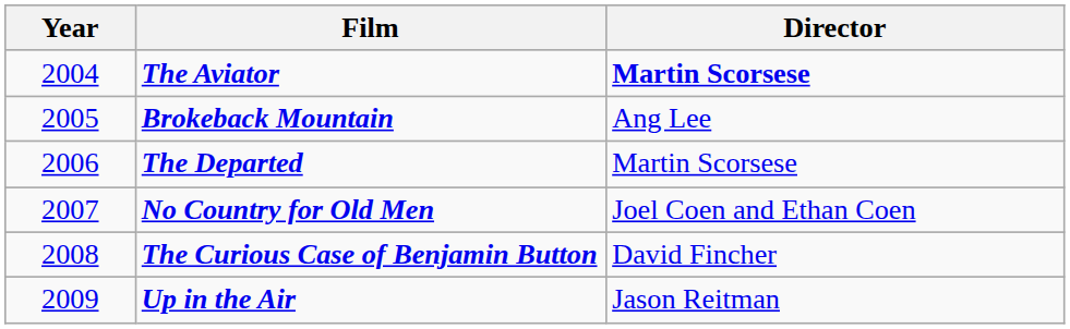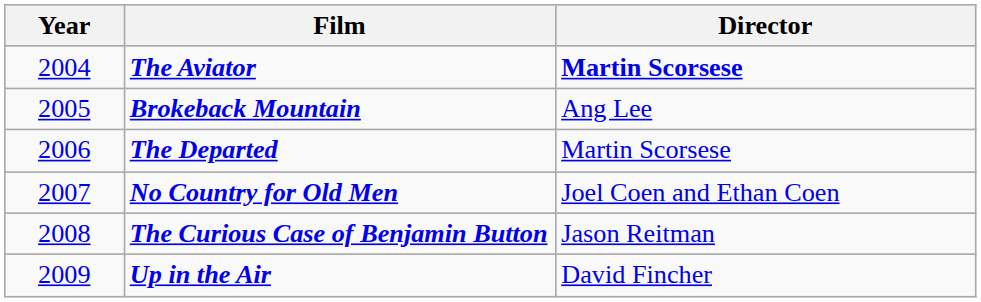 <table class="wikitable" width="95%" cellpadding="5">
 <tr>
 <th width="100"><strong>Year</strong></th>
 <th width="450"><strong>Film</strong></th>
 <th width="450"><strong>Director</strong></th>
 </tr>
 <tr>
 <td style="text-align:center;"><a href='#'>2004</a></td>
 <td><strong><em><a href='#'>The Aviator</a></em></strong></td>
 <td><strong><a href='#'>Martin Scorsese</a></strong></td>
 </tr>
 <tr>
 <td style="text-align:center;"><a href='#'>2005</a></td>
 <td><strong><em><a href='#'>Brokeback Mountain</a></em></strong></td>
 <td><a href='#'>Ang Lee</a></td>
 </tr>
 <tr>
 <td style="text-align:center;"><a href='#'>2006</a></td>
 <td><strong><em><a href='#'>The Departed</a></em></strong></td>
 <td><a href='#'>Martin Scorsese</a></td>
 </tr>
 <tr>
 <td style="text-align:center;"><a href='#'>2007</a></td>
 <td><strong><em><a href='#'>No Country for Old Men</a></em></strong></td>
 <td><a href='#'>Joel Coen and Ethan Coen</a></td>
 </tr>
 <tr>
 <td style="text-align:center;"><a href='#'>2008</a></td>
 <td><strong><em><a href='#'>The Curious Case of Benjamin Button</a></em></strong></td>
-<td><a href='#'>David Fincher</a></td>
+<td><a href='#'>Jason Reitman</a></td>
 </tr>
 <tr>
 <td style="text-align:center;"><a href='#'>2009</a></td>
 <td><strong><em><a href='#'>Up in the Air</a></em></strong></td>
-<td><a href='#'>Jason Reitman</a></td>
+<td><a href='#'>David Fincher</a></td>
 </tr>
 </table>
